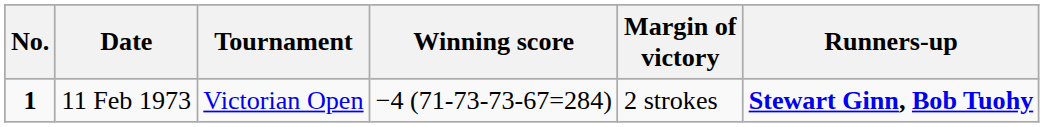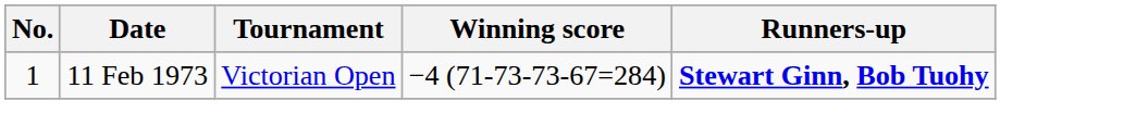 <table class="wikitable" style="font-size:95%;">
 <tr>
 <th>No.</th>
 <th>Date</th>
 <th>Tournament</th>
 <th>Winning score</th>
-<th>Margin of<br>victory</th>
 <th>Runners-up</th>
 </tr>
 <tr>
-<td align=center><strong>1</strong></td>
+<td align=center>1</td>
 <td align=right>11 Feb 1973</td>
 <td><a href='#'>Victorian Open</a></td>
 <td>−4 (71-73-73-67=284)</td>
-<td>2 strokes</td>
 <td><strong> <a href='#'>Stewart Ginn</a>,  <a href='#'>Bob Tuohy</a></strong></td>
 </tr>
 </table>
